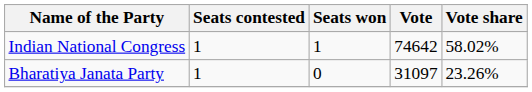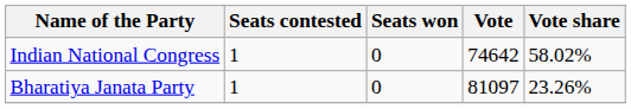 <table class="wikitable sortable">
 <tr>
 <th>Name of the Party</th>
 <th>Seats contested</th>
 <th>Seats won</th>
 <th>Vote</th>
 <th>Vote share</th>
 </tr>
 <tr>
 <td><a href='#'>Indian National Congress</a></td>
 <td>1</td>
-<td>1</td>
+<td>0</td>
 <td>74642</td>
 <td>58.02%</td>
 </tr>
 <tr>
 <td><a href='#'>Bharatiya Janata Party</a></td>
 <td>1</td>
 <td>0</td>
-<td>31097</td>
+<td>81097</td>
 <td>23.26%</td>
 </tr>
 <tr>
 </tr>
 </table>
